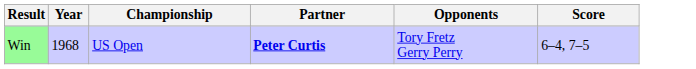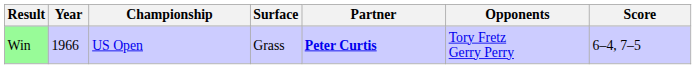 <table class="sortable wikitable">
 <tr>
 <th style="width:40px">Result</th>
 <th style="width:40px">Year</th>
 <th style="width:180px">Championship</th>
+<th style="width:50px">Surface</th>
 <th style="width:160px">Partner</th>
 <th style="width:160px">Opponents</th>
 <th style="width:110px" class="unsortable">Score</th>
 </tr>
 <tr style="background:#ccf">
 <td style="background:#98fb98">Win</td>
-<td>1968</td>
+<td>1966</td>
 <td><a href='#'>US Open</a></td>
+<td>Grass</td>
 <td><strong> <a href='#'>Peter Curtis</a></strong></td>
 <td> <a href='#'>Tory Fretz</a> <br>  <a href='#'>Gerry Perry</a></td>
 <td>6–4, 7–5</td>
 </tr>
 </table>
